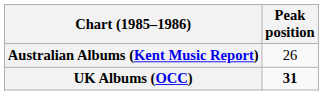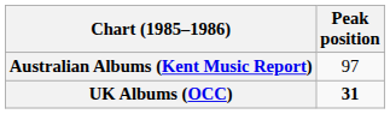 <table class="wikitable sortable plainrowheaders">
 <tr>
 <th>Chart (1985–1986)</th>
 <th>Peak<br>position</th>
 </tr>
 <tr>
 <th scope="row">Australian Albums (<a href='#'>Kent Music Report</a>)</th>
-<td align="center">26</td>
+<td align="center">97</td>
 </tr>
 <tr>
 <th scope="row">UK Albums (<a href='#'>OCC</a>)</th>
 <td align="center"><strong>31</strong></td>
 </tr>
 </table>
